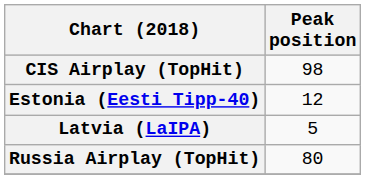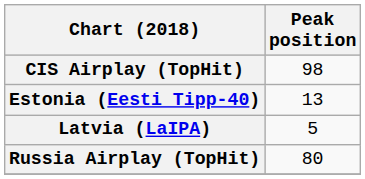 <table class="wikitable sortable plainrowheaders" style="text-align:center">
 <tr>
 <th scope="col">Chart (2018)</th>
 <th scope="col">Peak<br>position</th>
 </tr>
 <tr>
 <th scope="row">CIS Airplay (TopHit)</th>
 <td>98</td>
 </tr>
 <tr>
 <th scope="row">Estonia (<a href='#'>Eesti Tipp-40</a>)</th>
-<td>12</td>
+<td>13</td>
 </tr>
 <tr>
 <th scope="row">Latvia (<a href='#'>LaIPA</a>)</th>
 <td>5</td>
 </tr>
 <tr>
 <th scope="row">Russia Airplay (TopHit)</th>
 <td>80</td>
 </tr>
 <tr>
 </tr>
 </table>
